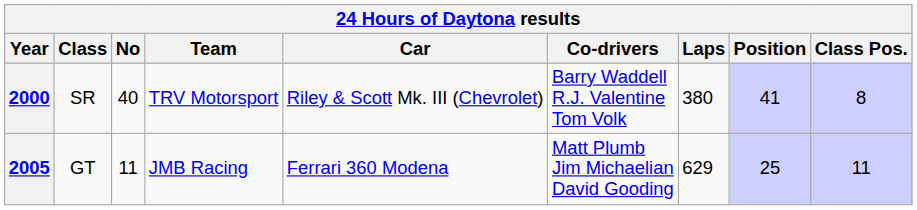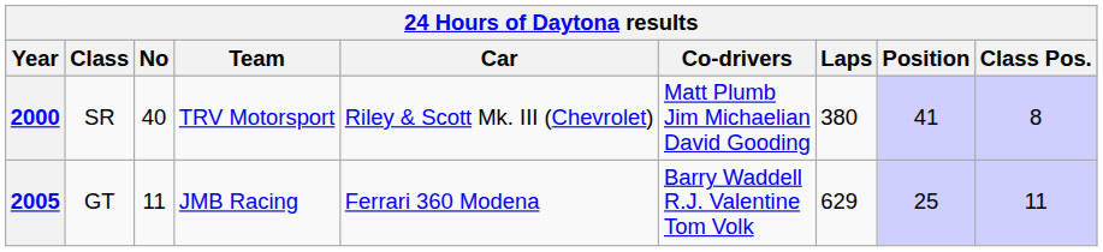 <table class="wikitable" font-size:95%">
 <tr>
 <th colspan=45><a href='#'>24 Hours of Daytona</a> results</th>
 </tr>
 <tr style="background:#abbbdd;">
 <th>Year</th>
 <th>Class</th>
 <th>No</th>
 <th>Team</th>
 <th>Car</th>
 <th>Co-drivers</th>
 <th>Laps</th>
 <th>Position</th>
 <th>Class Pos.</th>
 </tr>
 <tr>
 <th><a href='#'>2000</a></th>
 <td align=center>SR</td>
 <td align=center>40</td>
 <td> <a href='#'>TRV Motorsport</a></td>
 <td><a href='#'>Riley & Scott</a> Mk. III (<a href='#'>Chevrolet</a>)</td>
-<td> <a href='#'>Barry Waddell</a><br> <a href='#'>R.J. Valentine</a> <br>  <a href='#'>Tom Volk</a></td>
+<td> <a href='#'>Matt Plumb</a><br> <a href='#'>Jim Michaelian</a> <br>  <a href='#'>David Gooding</a></td>
 <td>380</td>
 <td style="background:#CFCFFF;" align=center>41</td>
 <td style="background:#CFCFFF;" align=center>8</td>
 </tr>
 <tr>
 <th><a href='#'>2005</a></th>
 <td align=center>GT</td>
 <td align=center>11</td>
 <td> <a href='#'>JMB Racing</a></td>
 <td><a href='#'>Ferrari 360 Modena</a></td>
-<td> <a href='#'>Matt Plumb</a><br> <a href='#'>Jim Michaelian</a> <br>  <a href='#'>David Gooding</a></td>
+<td> <a href='#'>Barry Waddell</a><br> <a href='#'>R.J. Valentine</a> <br>  <a href='#'>Tom Volk</a></td>
 <td>629</td>
 <td style="background:#CFCFFF;" align=center>25</td>
 <td style="background:#CFCFFF;" align=center>11</td>
 </tr>
 </table>
